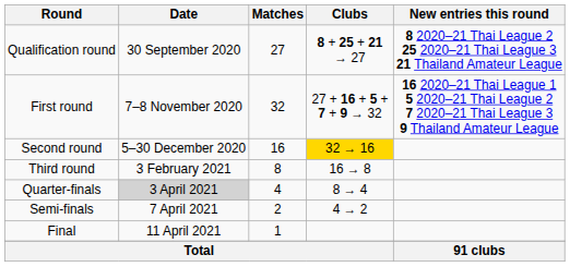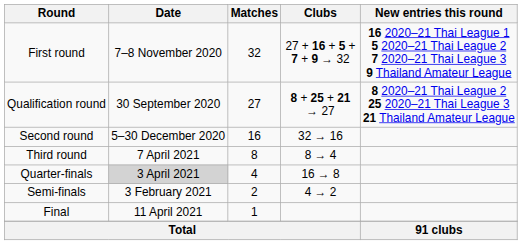 <table class="wikitable">
 <tr>
 <th>Round</th>
 <th>Date</th>
 <th>Matches</th>
 <th width=100>Clubs</th>
 <th>New entries this round</th>
 </tr>
 <tr align=center>
+<td>First round</td>
+<td>7–8 November 2020</td>
+<td>32</td>
+<td>27 + <strong>16</strong> + <strong>5</strong> + <strong>7</strong> + <strong>9</strong> → 32</td>
+<td><strong>16</strong> <a href='#'>2020–21 Thai League 1</a><br><strong>5</strong> <a href='#'>2020–21 Thai League 2</a><br><strong>7</strong> <a href='#'>2020–21 Thai League 3</a><br><strong>9</strong> <a href='#'>Thailand Amateur League</a></td>
+</tr>
+<tr align=center>
 <td>Qualification round</td>
 <td>30 September 2020</td>
 <td>27</td>
 <td><strong>8</strong> + <strong>25</strong> + <strong>21</strong> → 27</td>
 <td><strong>8</strong> <a href='#'>2020–21 Thai League 2</a><br><strong>25</strong> <a href='#'>2020–21 Thai League 3</a><br><strong>21</strong> <a href='#'>Thailand Amateur League</a></td>
 </tr>
 <tr align=center>
-<td>First round</td>
-<td>7–8 November 2020</td>
-<td>32</td>
-<td>27 + <strong>16</strong> + <strong>5</strong> + <strong>7</strong> + <strong>9</strong> → 32</td>
-<td><strong>16</strong> <a href='#'>2020–21 Thai League 1</a><br><strong>5</strong> <a href='#'>2020–21 Thai League 2</a><br><strong>7</strong> <a href='#'>2020–21 Thai League 3</a><br><strong>9</strong> <a href='#'>Thailand Amateur League</a></td>
-</tr>
-<tr align=center>
 <td>Second round</td>
 <td>5–30 December 2020</td>
 <td>16</td>
-<td style="background: gold;">32 → 16</td>
+<td>32 → 16</td>
 <td></td>
 </tr>
 <tr align=center>
 <td>Third round</td>
-<td>3 February 2021</td>
+<td>7 April 2021</td>
 <td>8</td>
-<td>16 → 8</td>
+<td>8 → 4</td>
 <td></td>
 </tr>
 <tr align=center>
 <td>Quarter-finals</td>
 <td style="background: lightgrey;">3 April 2021</td>
 <td>4</td>
-<td>8 → 4</td>
+<td>16 → 8</td>
 <td></td>
 </tr>
 <tr align=center>
 <td>Semi-finals</td>
-<td>7 April 2021</td>
+<td>3 February 2021</td>
 <td>2</td>
 <td>4 → 2</td>
 <td></td>
 </tr>
 <tr align=center>
 <td>Final</td>
 <td>11 April 2021</td>
 <td>1</td>
 <td></td>
 <td></td>
 </tr>
 <tr align=left|>
 </tr>
 <tr>
 <th colspan=4>Total</th>
 <th>91 clubs</th>
 </tr>
 </table>
